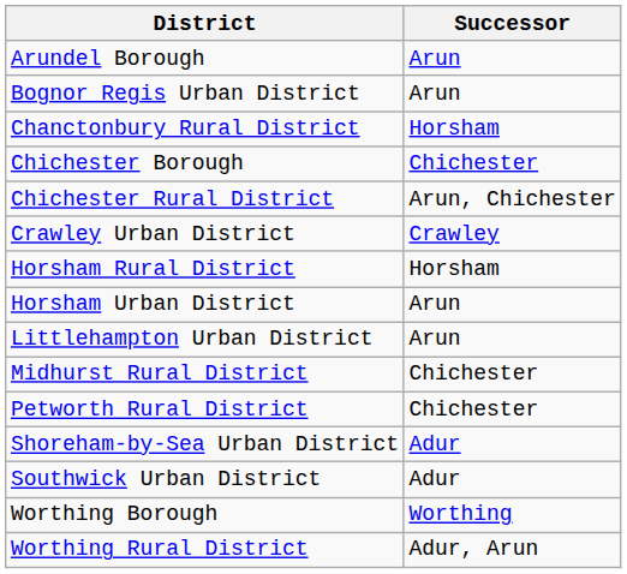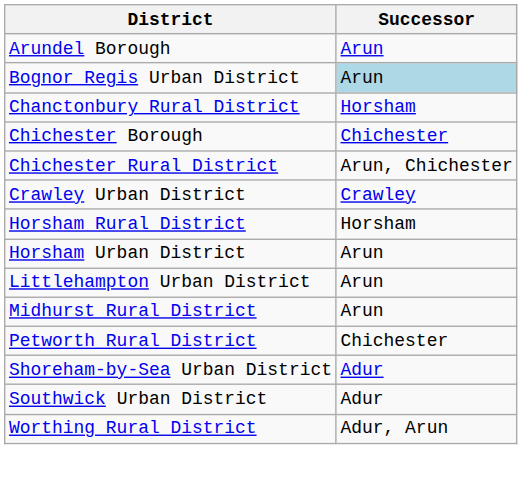 <table class="wikitable">
 <tr>
 <th>District</th>
 <th>Successor</th>
 </tr>
 <tr>
 <td><a href='#'>Arundel</a> Borough</td>
 <td><a href='#'>Arun</a></td>
 </tr>
 <tr>
 <td><a href='#'>Bognor Regis</a> Urban District</td>
-<td>Arun</td>
+<td style="background: lightblue;">Arun</td>
 </tr>
 <tr>
 <td><a href='#'>Chanctonbury Rural District</a></td>
 <td><a href='#'>Horsham</a></td>
 </tr>
 <tr>
 <td><a href='#'>Chichester</a> Borough</td>
 <td><a href='#'>Chichester</a></td>
 </tr>
 <tr>
 <td><a href='#'>Chichester Rural District</a></td>
 <td>Arun, Chichester</td>
 </tr>
 <tr>
 <td><a href='#'>Crawley</a> Urban District</td>
 <td><a href='#'>Crawley</a></td>
 </tr>
 <tr>
 <td><a href='#'>Horsham Rural District</a></td>
 <td>Horsham</td>
 </tr>
 <tr>
 <td><a href='#'>Horsham</a> Urban District</td>
 <td>Arun</td>
 </tr>
 <tr>
 <td><a href='#'>Littlehampton</a> Urban District</td>
 <td>Arun</td>
 </tr>
 <tr>
 <td><a href='#'>Midhurst Rural District</a></td>
-<td>Chichester</td>
+<td>Arun</td>
 </tr>
 <tr>
 <td><a href='#'>Petworth Rural District</a></td>
 <td>Chichester</td>
 </tr>
 <tr>
 <td><a href='#'>Shoreham-by-Sea</a> Urban District</td>
 <td><a href='#'>Adur</a></td>
 </tr>
 <tr>
 <td><a href='#'>Southwick</a> Urban District</td>
 <td>Adur</td>
 </tr>
 <tr>
-<td>Worthing Borough</td>
-<td><a href='#'>Worthing</a></td>
-</tr>
-<tr>
 <td><a href='#'>Worthing Rural District</a></td>
 <td>Adur, Arun</td>
 </tr>
 </table>
